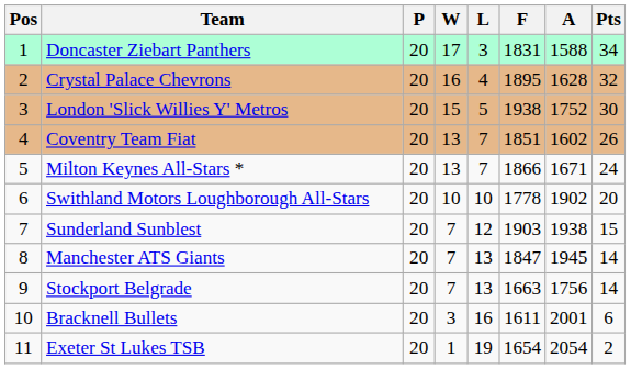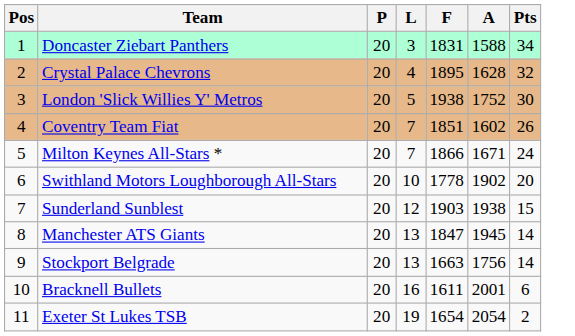 <table class="wikitable" style="font-size: 100%">
 <tr>
 <th width=20>Pos</th>
 <th width=300>Team</th>
 <th width=20>P</th>
-<th width=20>W</th>
 <th width=20>L</th>
 <th width=25>F</th>
 <th width=25>A</th>
 <th width=20>Pts</th>
 </tr>
 <tr align=center style="background: #ADFFD6;">
 <td>1</td>
 <td align="left"><a href='#'>Doncaster Ziebart Panthers</a></td>
 <td>20</td>
-<td>17</td>
 <td>3</td>
 <td>1831</td>
 <td>1588</td>
 <td>34</td>
 </tr>
 <tr align=center style="background: #E6B88A;">
 <td>2</td>
 <td align="left"><a href='#'>Crystal Palace Chevrons</a></td>
 <td>20</td>
-<td>16</td>
 <td>4</td>
 <td>1895</td>
 <td>1628</td>
 <td>32</td>
 </tr>
 <tr align=center style="background: #E6B88A;">
 <td>3</td>
 <td align="left"><a href='#'>London 'Slick Willies Y' Metros</a></td>
 <td>20</td>
-<td>15</td>
 <td>5</td>
 <td>1938</td>
 <td>1752</td>
 <td>30</td>
 </tr>
 <tr align=center style="background: #E6B88A;">
 <td>4</td>
 <td align="left"><a href='#'>Coventry Team Fiat</a></td>
 <td>20</td>
-<td>13</td>
 <td>7</td>
 <td>1851</td>
 <td>1602</td>
 <td>26</td>
 </tr>
 <tr align=center>
 <td>5</td>
 <td align="left"><a href='#'>Milton Keynes All-Stars</a> *</td>
 <td>20</td>
-<td>13</td>
 <td>7</td>
 <td>1866</td>
 <td>1671</td>
 <td>24</td>
 </tr>
 <tr align=center>
 <td>6</td>
 <td align="left"><a href='#'>Swithland Motors Loughborough All-Stars</a></td>
 <td>20</td>
 <td>10</td>
-<td>10</td>
 <td>1778</td>
 <td>1902</td>
 <td>20</td>
 </tr>
 <tr align=center>
 <td>7</td>
 <td align="left"><a href='#'>Sunderland Sunblest</a></td>
 <td>20</td>
-<td>7</td>
 <td>12</td>
 <td>1903</td>
 <td>1938</td>
 <td>15</td>
 </tr>
 <tr align=center>
 <td>8</td>
 <td align="left"><a href='#'>Manchester ATS Giants</a></td>
 <td>20</td>
-<td>7</td>
 <td>13</td>
 <td>1847</td>
 <td>1945</td>
 <td>14</td>
 </tr>
 <tr align=center>
 <td>9</td>
 <td align="left"><a href='#'>Stockport Belgrade</a></td>
 <td>20</td>
-<td>7</td>
 <td>13</td>
 <td>1663</td>
 <td>1756</td>
 <td>14</td>
 </tr>
 <tr align=center>
 <td>10</td>
 <td align="left"><a href='#'>Bracknell Bullets</a></td>
 <td>20</td>
-<td>3</td>
 <td>16</td>
 <td>1611</td>
 <td>2001</td>
 <td>6</td>
 </tr>
 <tr align=center>
 <td>11</td>
 <td align="left"><a href='#'>Exeter St Lukes TSB</a></td>
 <td>20</td>
-<td>1</td>
 <td>19</td>
 <td>1654</td>
 <td>2054</td>
 <td>2</td>
 </tr>
 </table>
